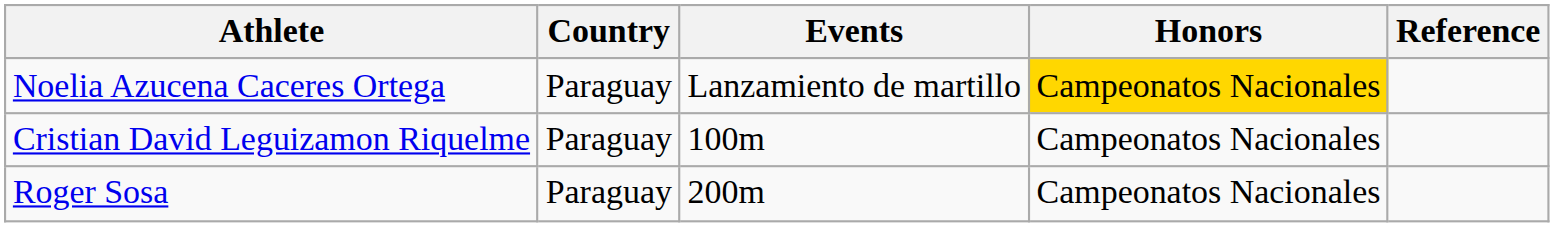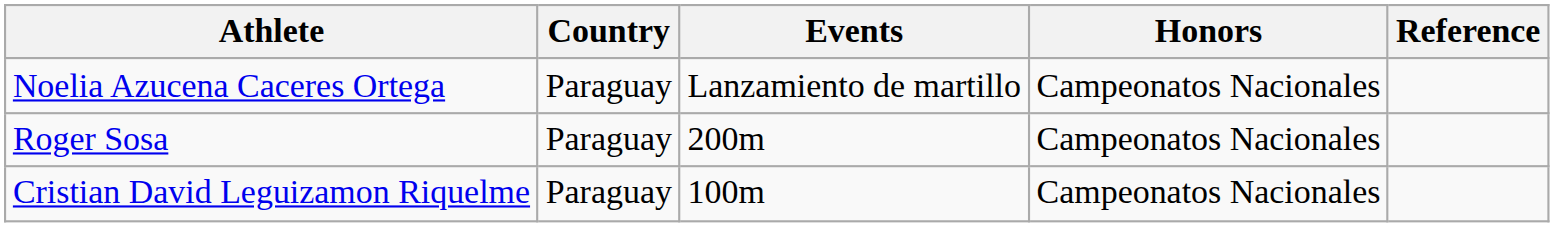 <table class="wikitable">
 <tr>
 <th>Athlete</th>
 <th>Country</th>
 <th>Events</th>
 <th>Honors</th>
 <th>Reference</th>
 </tr>
 <tr>
 <td><a href='#'>Noelia Azucena Caceres Ortega</a></td>
 <td> Paraguay</td>
 <td>Lanzamiento de martillo</td>
-<td style="background: gold;">Campeonatos Nacionales</td>
-<td></td>
-</tr>
-<tr>
-<td><a href='#'>Cristian David Leguizamon Riquelme</a></td>
-<td> Paraguay</td>
-<td>100m</td>
 <td>Campeonatos Nacionales</td>
 <td></td>
 </tr>
 <tr>
 <td><a href='#'>Roger Sosa</a></td>
 <td> Paraguay</td>
 <td>200m</td>
 <td>Campeonatos Nacionales</td>
 <td></td>
 </tr>
+<tr>
+<td><a href='#'>Cristian David Leguizamon Riquelme</a></td>
+<td> Paraguay</td>
+<td>100m</td>
+<td>Campeonatos Nacionales</td>
+<td></td>
+</tr>
 </table>
